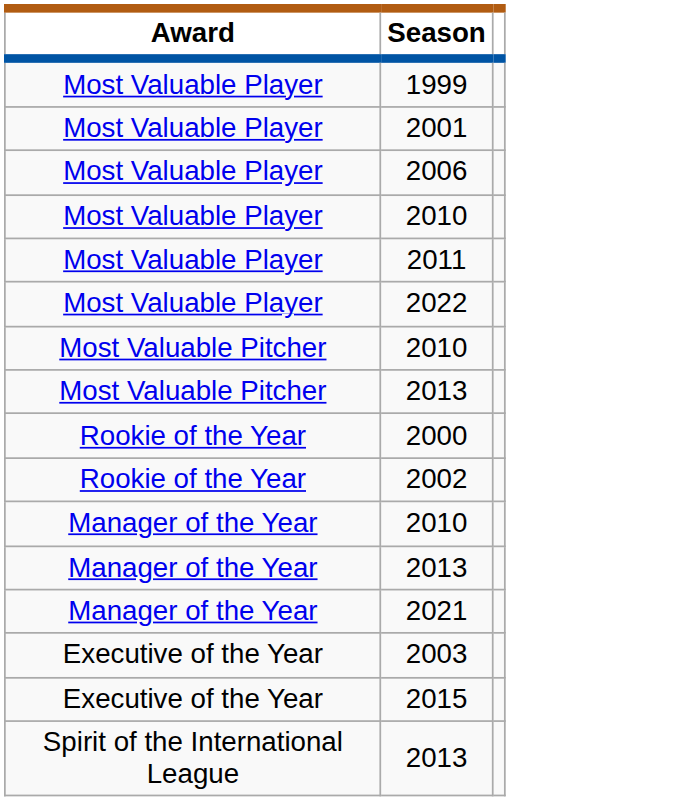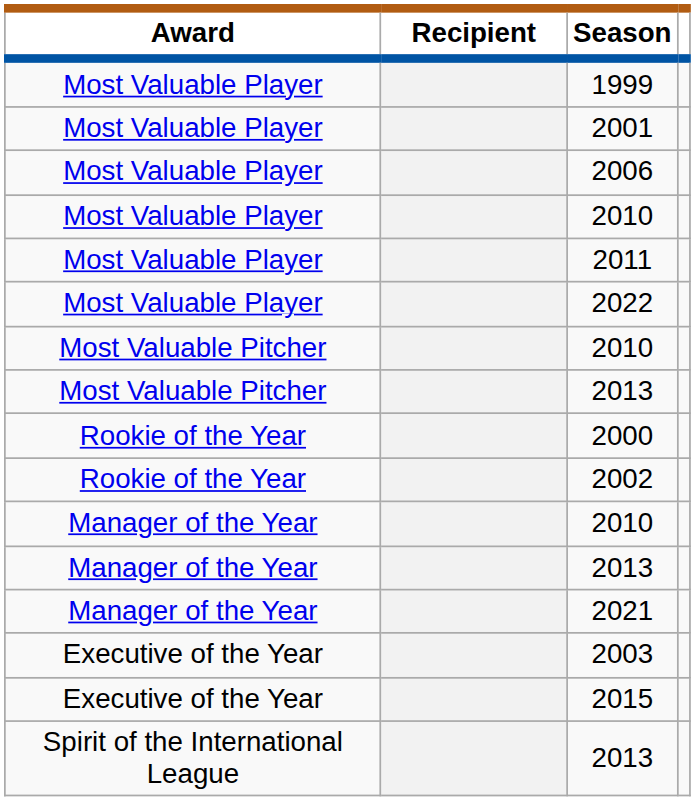 <table class="wikitable sortable plainrowheaders" style="text-align:center">
 <tr>
 <th scope="col" style="background-color:#ffffff; border-top:#b15c12 5px solid; border-bottom:#0054a4 5px solid" width="210px">Award</th>
+<th scope="col" style="background-color:#ffffff; border-top:#b15c12 5px solid; border-bottom:#0054a4 5px solid" width="100px">Recipient</th>
 <th scope="col" style="background-color:#ffffff; border-top:#b15c12 5px solid; border-bottom:#0054a4 5px solid">Season</th>
 <th class="unsortable" scope="col" style="background-color:#ffffff; border-top:#b15c12 5px solid; border-bottom:#0054a4 5px solid"></th>
 </tr>
 <tr>
 <td><a href='#'>Most Valuable Player</a></td>
+<th scope="row" style="text-align:center"></th>
 <td>1999</td>
 <td></td>
 </tr>
 <tr>
 <td><a href='#'>Most Valuable Player</a></td>
+<th scope="row" style="text-align:center"></th>
 <td>2001</td>
 <td></td>
 </tr>
 <tr>
 <td><a href='#'>Most Valuable Player</a></td>
+<th scope="row" style="text-align:center"></th>
 <td>2006</td>
 <td></td>
 </tr>
 <tr>
 <td><a href='#'>Most Valuable Player</a></td>
+<th scope="row" style="text-align:center"></th>
 <td>2010</td>
 <td></td>
 </tr>
 <tr>
 <td><a href='#'>Most Valuable Player</a></td>
+<th scope="row" style="text-align:center"></th>
 <td>2011</td>
 <td></td>
 </tr>
 <tr>
 <td><a href='#'>Most Valuable Player</a></td>
+<th scope="row" style="text-align:center"></th>
 <td>2022</td>
 <td></td>
 </tr>
 <tr>
 <td><a href='#'>Most Valuable Pitcher</a></td>
+<th scope="row" style="text-align:center"></th>
 <td>2010</td>
 <td></td>
 </tr>
 <tr>
 <td><a href='#'>Most Valuable Pitcher</a></td>
+<th scope="row" style="text-align:center"></th>
 <td>2013</td>
 <td></td>
 </tr>
 <tr>
 <td><a href='#'>Rookie of the Year</a></td>
+<th scope="row" style="text-align:center"></th>
 <td>2000</td>
 <td></td>
 </tr>
 <tr>
 <td><a href='#'>Rookie of the Year</a></td>
+<th scope="row" style="text-align:center"></th>
 <td>2002</td>
 <td></td>
 </tr>
 <tr>
 <td><a href='#'>Manager of the Year</a></td>
+<th scope="row" style="text-align:center"></th>
 <td>2010</td>
 <td></td>
 </tr>
 <tr>
 <td><a href='#'>Manager of the Year</a></td>
+<th scope="row" style="text-align:center"></th>
 <td>2013</td>
 <td></td>
 </tr>
 <tr>
 <td><a href='#'>Manager of the Year</a></td>
+<th scope="row" style="text-align:center"></th>
 <td>2021</td>
 <td></td>
 </tr>
 <tr>
 <td>Executive of the Year</td>
+<th scope="row" style="text-align:center"></th>
 <td>2003</td>
 <td></td>
 </tr>
 <tr>
 <td>Executive of the Year</td>
+<th scope="row" style="text-align:center"></th>
 <td>2015</td>
 <td></td>
 </tr>
 <tr>
 <td>Spirit of the International League</td>
+<th scope="row" style="text-align:center"></th>
 <td>2013</td>
 <td></td>
 </tr>
 </table>
